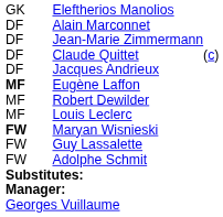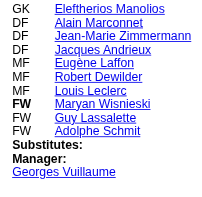 <table style="font-size: 90%" cellspacing="0" cellpadding="0" align=center>
 <tr>
 <td colspan=4></td>
 </tr>
 <tr>
 <th width=25></th>
 <th width=25></th>
 </tr>
 <tr>
 <td>GK</td>
 <td><strong> </strong></td>
 <td> <a href='#'>Eleftherios Manolios</a></td>
 </tr>
 <tr>
 <td>DF</td>
 <td><strong> </strong></td>
 <td> <a href='#'>Alain Marconnet</a></td>
 </tr>
 <tr>
 <td>DF</td>
 <td><strong> </strong></td>
 <td> <a href='#'>Jean-Marie Zimmermann</a></td>
 </tr>
 <tr>
 <td>DF</td>
 <td><strong> </strong></td>
-<td> <a href='#'>Claude Quittet</a></td>
-<td>(<a href='#'>c</a>)</td>
-</tr>
-<tr>
-<td>DF</td>
-<td><strong> </strong></td>
 <td> <a href='#'>Jacques Andrieux</a></td>
 </tr>
 <tr>
-<td><strong>MF</strong></td>
+<td>MF</td>
 <td><strong> </strong></td>
 <td> <a href='#'>Eugène Laffon</a></td>
 </tr>
 <tr>
 <td>MF</td>
 <td><strong> </strong></td>
 <td> <a href='#'>Robert Dewilder</a></td>
 </tr>
 <tr>
 <td>MF</td>
 <td><strong> </strong></td>
 <td> <a href='#'>Louis Leclerc</a></td>
 </tr>
 <tr>
 <td><strong>FW</strong></td>
 <td><strong> </strong></td>
 <td> <a href='#'>Maryan Wisnieski</a></td>
 </tr>
 <tr>
 <td>FW</td>
 <td><strong> </strong></td>
 <td> <a href='#'>Guy Lassalette</a></td>
 </tr>
 <tr>
 <td>FW</td>
 <td><strong> </strong></td>
 <td> <a href='#'>Adolphe Schmit</a></td>
 </tr>
 <tr>
 <td colspan=3><strong>Substitutes:</strong></td>
 </tr>
 <tr>
 <td colspan=3><strong>Manager:</strong></td>
 </tr>
 <tr>
 <td colspan=4> <a href='#'>Georges Vuillaume</a></td>
 </tr>
 </table>
